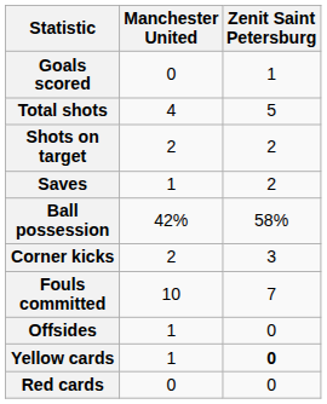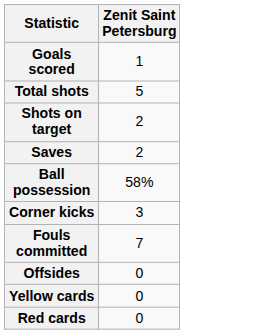 <table class="wikitable plainrowheaders" style="text-align:center">
 <tr>
 <th scope="col" style="width:100px">Statistic</th>
-<th scope="col" style="width:70px">Manchester United</th>
 <th scope="col" style="width:70px">Zenit Saint Petersburg</th>
 </tr>
 <tr>
 <th scope=row>Goals scored</th>
-<td>0</td>
 <td>1</td>
 </tr>
 <tr>
 <th scope=row>Total shots</th>
-<td>4</td>
 <td>5</td>
 </tr>
 <tr>
 <th scope=row>Shots on target</th>
 <td>2</td>
-<td>2</td>
 </tr>
 <tr>
 <th scope=row>Saves</th>
-<td>1</td>
 <td>2</td>
 </tr>
 <tr>
 <th scope=row>Ball possession</th>
-<td>42%</td>
 <td>58%</td>
 </tr>
 <tr>
 <th scope=row>Corner kicks</th>
-<td>2</td>
 <td>3</td>
 </tr>
 <tr>
 <th scope=row>Fouls committed</th>
-<td>10</td>
 <td>7</td>
 </tr>
 <tr>
 <th scope=row>Offsides</th>
-<td>1</td>
 <td>0</td>
 </tr>
 <tr>
 <th scope=row>Yellow cards</th>
-<td>1</td>
-<td><strong>0</strong></td>
+<td>0</td>
 </tr>
 <tr>
 <th scope=row>Red cards</th>
 <td>0</td>
-<td>0</td>
 </tr>
 </table>
